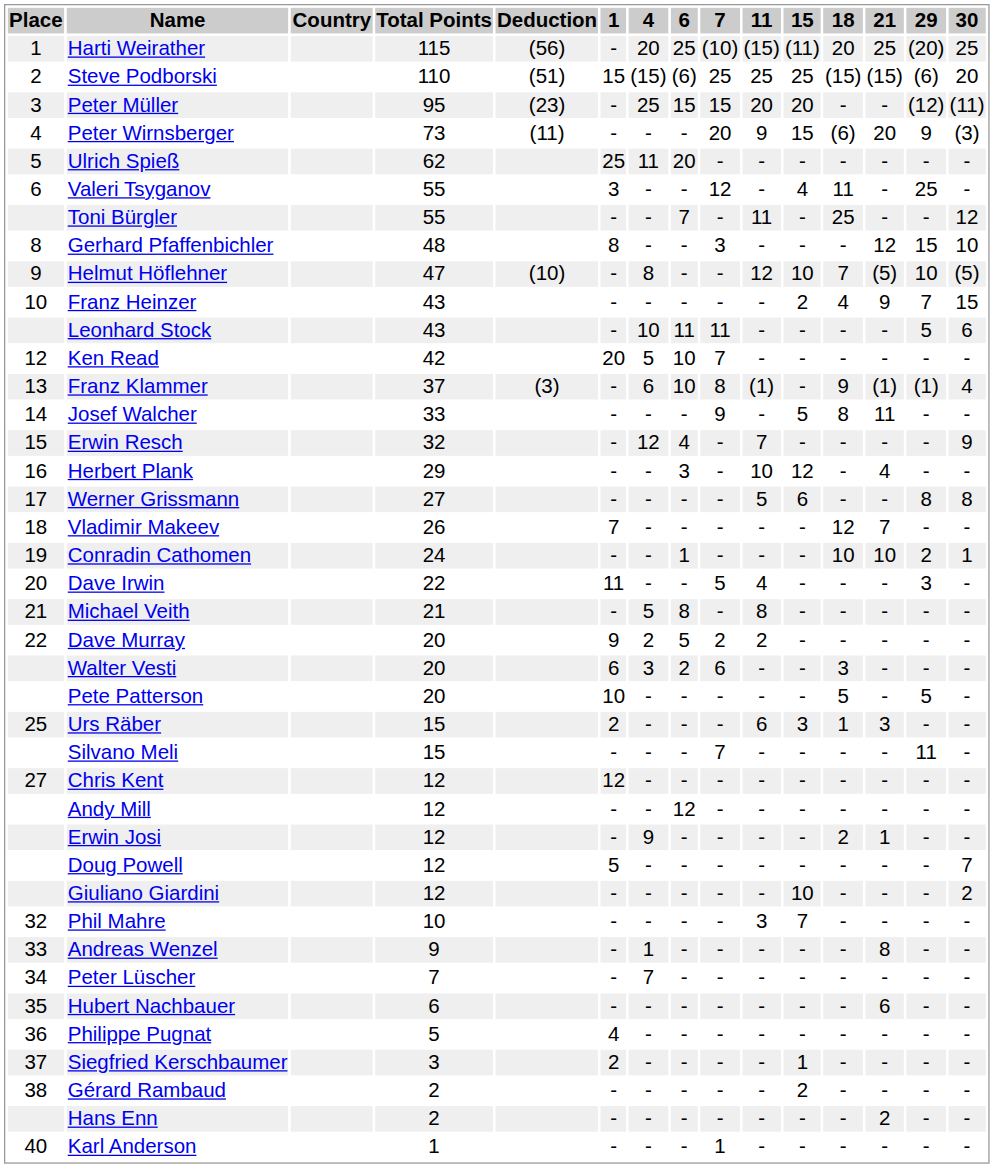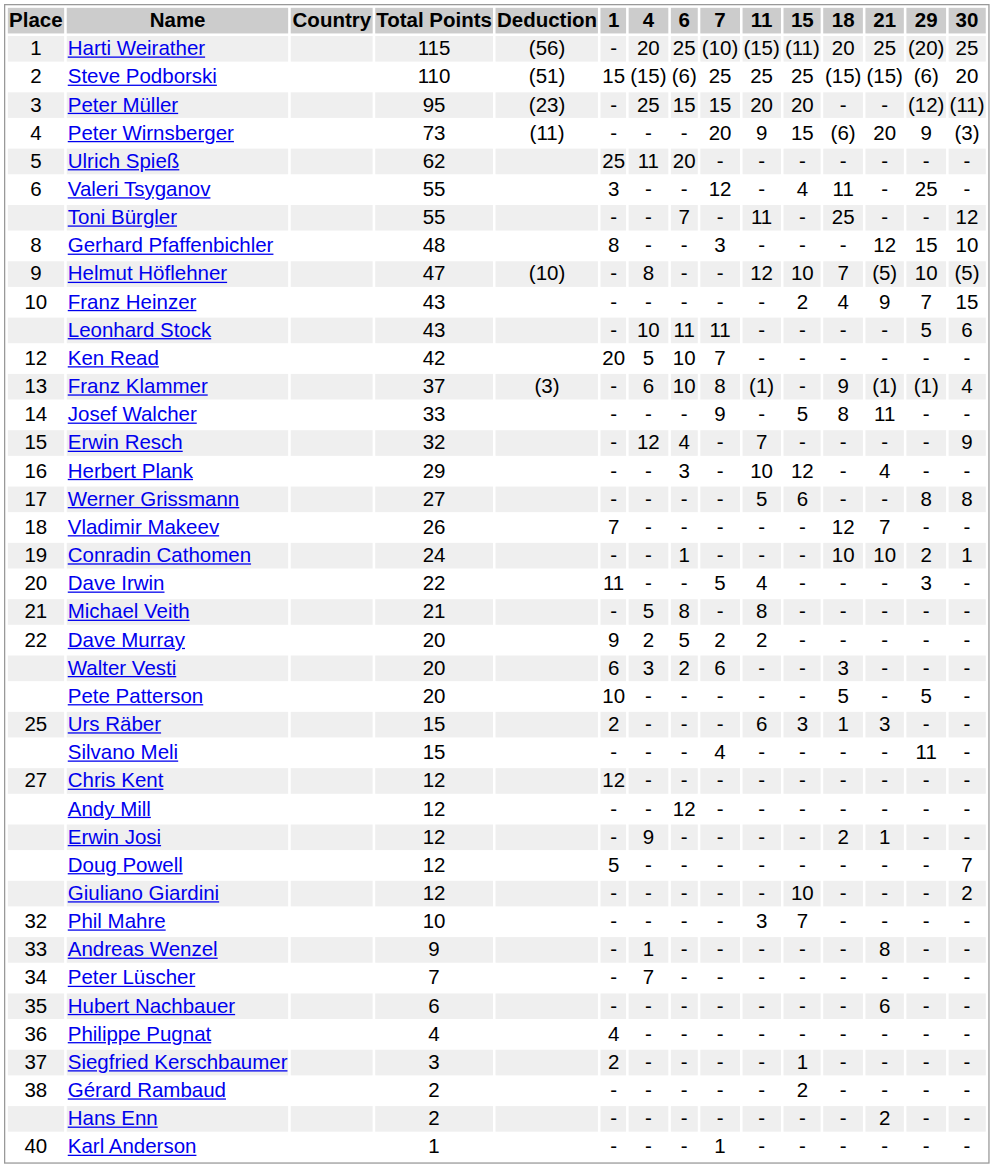 <table border="0" style="border: 1px solid #999; background-color:#FFFFFF; text-align:center">
 <tr align="center" bgcolor="#CCCCCC">
 <th>Place</th>
 <th>Name</th>
 <th>Country</th>
 <th>Total Points</th>
 <th>Deduction</th>
 <th>1</th>
 <th>4</th>
 <th>6</th>
 <th>7</th>
 <th>11</th>
 <th>15</th>
 <th>18</th>
 <th>21</th>
 <th>29</th>
 <th>30</th>
 </tr>
 <tr bgcolor="#EFEFEF">
 <td>1</td>
 <td align="left"><a href='#'>Harti Weirather</a></td>
 <td align="left"></td>
 <td>115</td>
 <td>(56)</td>
 <td>-</td>
 <td>20</td>
 <td>25</td>
 <td>(10)</td>
 <td>(15)</td>
 <td>(11)</td>
 <td>20</td>
 <td>25</td>
 <td>(20)</td>
 <td>25</td>
 </tr>
 <tr>
 <td>2</td>
 <td align="left"><a href='#'>Steve Podborski</a></td>
 <td align="left"></td>
 <td>110</td>
 <td>(51)</td>
 <td>15</td>
 <td>(15)</td>
 <td>(6)</td>
 <td>25</td>
 <td>25</td>
 <td>25</td>
 <td>(15)</td>
 <td>(15)</td>
 <td>(6)</td>
 <td>20</td>
 </tr>
 <tr bgcolor="#EFEFEF">
 <td>3</td>
 <td align="left"><a href='#'>Peter Müller</a></td>
 <td align="left"></td>
 <td>95</td>
 <td>(23)</td>
 <td>-</td>
 <td>25</td>
 <td>15</td>
 <td>15</td>
 <td>20</td>
 <td>20</td>
 <td>-</td>
 <td>-</td>
 <td>(12)</td>
 <td>(11)</td>
 </tr>
 <tr>
 <td>4</td>
 <td align="left"><a href='#'>Peter Wirnsberger</a></td>
 <td align="left"></td>
 <td>73</td>
 <td>(11)</td>
 <td>-</td>
 <td>-</td>
 <td>-</td>
 <td>20</td>
 <td>9</td>
 <td>15</td>
 <td>(6)</td>
 <td>20</td>
 <td>9</td>
 <td>(3)</td>
 </tr>
 <tr bgcolor="#EFEFEF">
 <td>5</td>
 <td align="left"><a href='#'>Ulrich Spieß</a></td>
 <td align="left"></td>
 <td>62</td>
 <td></td>
 <td>25</td>
 <td>11</td>
 <td>20</td>
 <td>-</td>
 <td>-</td>
 <td>-</td>
 <td>-</td>
 <td>-</td>
 <td>-</td>
 <td>-</td>
 </tr>
 <tr>
 <td>6</td>
 <td align="left"><a href='#'>Valeri Tsyganov</a></td>
 <td align="left"></td>
 <td>55</td>
 <td></td>
 <td>3</td>
 <td>-</td>
 <td>-</td>
 <td>12</td>
 <td>-</td>
 <td>4</td>
 <td>11</td>
 <td>-</td>
 <td>25</td>
 <td>-</td>
 </tr>
 <tr bgcolor="#EFEFEF">
 <td></td>
 <td align="left"><a href='#'>Toni Bürgler</a></td>
 <td align="left"></td>
 <td>55</td>
 <td></td>
 <td>-</td>
 <td>-</td>
 <td>7</td>
 <td>-</td>
 <td>11</td>
 <td>-</td>
 <td>25</td>
 <td>-</td>
 <td>-</td>
 <td>12</td>
 </tr>
 <tr>
 <td>8</td>
 <td align="left"><a href='#'>Gerhard Pfaffenbichler</a></td>
 <td align="left"></td>
 <td>48</td>
 <td></td>
 <td>8</td>
 <td>-</td>
 <td>-</td>
 <td>3</td>
 <td>-</td>
 <td>-</td>
 <td>-</td>
 <td>12</td>
 <td>15</td>
 <td>10</td>
 </tr>
 <tr bgcolor="#EFEFEF">
 <td>9</td>
 <td align="left"><a href='#'>Helmut Höflehner</a></td>
 <td align="left"></td>
 <td>47</td>
 <td>(10)</td>
 <td>-</td>
 <td>8</td>
 <td>-</td>
 <td>-</td>
 <td>12</td>
 <td>10</td>
 <td>7</td>
 <td>(5)</td>
 <td>10</td>
 <td>(5)</td>
 </tr>
 <tr>
 <td>10</td>
 <td align="left"><a href='#'>Franz Heinzer</a></td>
 <td align="left"></td>
 <td>43</td>
 <td></td>
 <td>-</td>
 <td>-</td>
 <td>-</td>
 <td>-</td>
 <td>-</td>
 <td>2</td>
 <td>4</td>
 <td>9</td>
 <td>7</td>
 <td>15</td>
 </tr>
 <tr bgcolor="#EFEFEF">
 <td></td>
 <td align="left"><a href='#'>Leonhard Stock</a></td>
 <td align="left"></td>
 <td>43</td>
 <td></td>
 <td>-</td>
 <td>10</td>
 <td>11</td>
 <td>11</td>
 <td>-</td>
 <td>-</td>
 <td>-</td>
 <td>-</td>
 <td>5</td>
 <td>6</td>
 </tr>
 <tr>
 <td>12</td>
 <td align="left"><a href='#'>Ken Read</a></td>
 <td align="left"></td>
 <td>42</td>
 <td></td>
 <td>20</td>
 <td>5</td>
 <td>10</td>
 <td>7</td>
 <td>-</td>
 <td>-</td>
 <td>-</td>
 <td>-</td>
 <td>-</td>
 <td>-</td>
 </tr>
 <tr bgcolor="#EFEFEF">
 <td>13</td>
 <td align="left"><a href='#'>Franz Klammer</a></td>
 <td align="left"></td>
 <td>37</td>
 <td>(3)</td>
 <td>-</td>
 <td>6</td>
 <td>10</td>
 <td>8</td>
 <td>(1)</td>
 <td>-</td>
 <td>9</td>
 <td>(1)</td>
 <td>(1)</td>
 <td>4</td>
 </tr>
 <tr>
 <td>14</td>
 <td align="left"><a href='#'>Josef Walcher</a></td>
 <td align="left"></td>
 <td>33</td>
 <td></td>
 <td>-</td>
 <td>-</td>
 <td>-</td>
 <td>9</td>
 <td>-</td>
 <td>5</td>
 <td>8</td>
 <td>11</td>
 <td>-</td>
 <td>-</td>
 </tr>
 <tr bgcolor="#EFEFEF">
 <td>15</td>
 <td align="left"><a href='#'>Erwin Resch</a></td>
 <td align="left"></td>
 <td>32</td>
 <td></td>
 <td>-</td>
 <td>12</td>
 <td>4</td>
 <td>-</td>
 <td>7</td>
 <td>-</td>
 <td>-</td>
 <td>-</td>
 <td>-</td>
 <td>9</td>
 </tr>
 <tr>
 <td>16</td>
 <td align="left"><a href='#'>Herbert Plank</a></td>
 <td align="left"></td>
 <td>29</td>
 <td></td>
 <td>-</td>
 <td>-</td>
 <td>3</td>
 <td>-</td>
 <td>10</td>
 <td>12</td>
 <td>-</td>
 <td>4</td>
 <td>-</td>
 <td>-</td>
 </tr>
 <tr bgcolor="#EFEFEF">
 <td>17</td>
 <td align="left"><a href='#'>Werner Grissmann</a></td>
 <td align="left"></td>
 <td>27</td>
 <td></td>
 <td>-</td>
 <td>-</td>
 <td>-</td>
 <td>-</td>
 <td>5</td>
 <td>6</td>
 <td>-</td>
 <td>-</td>
 <td>8</td>
 <td>8</td>
 </tr>
 <tr>
 <td>18</td>
 <td align="left"><a href='#'>Vladimir Makeev</a></td>
 <td align="left"></td>
 <td>26</td>
 <td></td>
 <td>7</td>
 <td>-</td>
 <td>-</td>
 <td>-</td>
 <td>-</td>
 <td>-</td>
 <td>12</td>
 <td>7</td>
 <td>-</td>
 <td>-</td>
 </tr>
 <tr bgcolor="#EFEFEF">
 <td>19</td>
 <td align="left"><a href='#'>Conradin Cathomen</a></td>
 <td align="left"></td>
 <td>24</td>
 <td></td>
 <td>-</td>
 <td>-</td>
 <td>1</td>
 <td>-</td>
 <td>-</td>
 <td>-</td>
 <td>10</td>
 <td>10</td>
 <td>2</td>
 <td>1</td>
 </tr>
 <tr>
 <td>20</td>
 <td align="left"><a href='#'>Dave Irwin</a></td>
 <td align="left"></td>
 <td>22</td>
 <td></td>
 <td>11</td>
 <td>-</td>
 <td>-</td>
 <td>5</td>
 <td>4</td>
 <td>-</td>
 <td>-</td>
 <td>-</td>
 <td>3</td>
 <td>-</td>
 </tr>
 <tr bgcolor="#EFEFEF">
 <td>21</td>
 <td align="left"><a href='#'>Michael Veith</a></td>
 <td align="left"></td>
 <td>21</td>
 <td></td>
 <td>-</td>
 <td>5</td>
 <td>8</td>
 <td>-</td>
 <td>8</td>
 <td>-</td>
 <td>-</td>
 <td>-</td>
 <td>-</td>
 <td>-</td>
 </tr>
 <tr>
 <td>22</td>
 <td align="left"><a href='#'>Dave Murray</a></td>
 <td align="left"></td>
 <td>20</td>
 <td></td>
 <td>9</td>
 <td>2</td>
 <td>5</td>
 <td>2</td>
 <td>2</td>
 <td>-</td>
 <td>-</td>
 <td>-</td>
 <td>-</td>
 <td>-</td>
 </tr>
 <tr bgcolor="#EFEFEF">
 <td></td>
 <td align="left"><a href='#'>Walter Vesti</a></td>
 <td align="left"></td>
 <td>20</td>
 <td></td>
 <td>6</td>
 <td>3</td>
 <td>2</td>
 <td>6</td>
 <td>-</td>
 <td>-</td>
 <td>3</td>
 <td>-</td>
 <td>-</td>
 <td>-</td>
 </tr>
 <tr>
 <td></td>
 <td align="left"><a href='#'>Pete Patterson</a></td>
 <td align="left"></td>
 <td>20</td>
 <td></td>
 <td>10</td>
 <td>-</td>
 <td>-</td>
 <td>-</td>
 <td>-</td>
 <td>-</td>
 <td>5</td>
 <td>-</td>
 <td>5</td>
 <td>-</td>
 </tr>
 <tr bgcolor="#EFEFEF">
 <td>25</td>
 <td align="left"><a href='#'>Urs Räber</a></td>
 <td align="left"></td>
 <td>15</td>
 <td></td>
 <td>2</td>
 <td>-</td>
 <td>-</td>
 <td>-</td>
 <td>6</td>
 <td>3</td>
 <td>1</td>
 <td>3</td>
 <td>-</td>
 <td>-</td>
 </tr>
 <tr>
 <td></td>
 <td align="left"><a href='#'>Silvano Meli</a></td>
 <td align="left"></td>
 <td>15</td>
 <td></td>
 <td>-</td>
 <td>-</td>
 <td>-</td>
-<td>7</td>
+<td>4</td>
 <td>-</td>
 <td>-</td>
 <td>-</td>
 <td>-</td>
 <td>11</td>
 <td>-</td>
 </tr>
 <tr bgcolor="#EFEFEF">
 <td>27</td>
 <td align="left"><a href='#'>Chris Kent</a></td>
 <td align="left"></td>
 <td>12</td>
 <td></td>
 <td>12</td>
 <td>-</td>
 <td>-</td>
 <td>-</td>
 <td>-</td>
 <td>-</td>
 <td>-</td>
 <td>-</td>
 <td>-</td>
 <td>-</td>
 </tr>
 <tr>
 <td></td>
 <td align="left"><a href='#'>Andy Mill</a></td>
 <td align="left"></td>
 <td>12</td>
 <td></td>
 <td>-</td>
 <td>-</td>
 <td>12</td>
 <td>-</td>
 <td>-</td>
 <td>-</td>
 <td>-</td>
 <td>-</td>
 <td>-</td>
 <td>-</td>
 </tr>
 <tr bgcolor="#EFEFEF">
 <td></td>
 <td align="left"><a href='#'>Erwin Josi</a></td>
 <td align="left"></td>
 <td>12</td>
 <td></td>
 <td>-</td>
 <td>9</td>
 <td>-</td>
 <td>-</td>
 <td>-</td>
 <td>-</td>
 <td>2</td>
 <td>1</td>
 <td>-</td>
 <td>-</td>
 </tr>
 <tr>
 <td></td>
 <td align="left"><a href='#'>Doug Powell</a></td>
 <td align="left"></td>
 <td>12</td>
 <td></td>
 <td>5</td>
 <td>-</td>
 <td>-</td>
 <td>-</td>
 <td>-</td>
 <td>-</td>
 <td>-</td>
 <td>-</td>
 <td>-</td>
 <td>7</td>
 </tr>
 <tr bgcolor="#EFEFEF">
 <td></td>
 <td align="left"><a href='#'>Giuliano Giardini</a></td>
 <td align="left"></td>
 <td>12</td>
 <td></td>
 <td>-</td>
 <td>-</td>
 <td>-</td>
 <td>-</td>
 <td>-</td>
 <td>10</td>
 <td>-</td>
 <td>-</td>
 <td>-</td>
 <td>2</td>
 </tr>
 <tr>
 <td>32</td>
 <td align="left"><a href='#'>Phil Mahre</a></td>
 <td align="left"></td>
 <td>10</td>
 <td></td>
 <td>-</td>
 <td>-</td>
 <td>-</td>
 <td>-</td>
 <td>3</td>
 <td>7</td>
 <td>-</td>
 <td>-</td>
 <td>-</td>
 <td>-</td>
 </tr>
 <tr bgcolor="#EFEFEF">
 <td>33</td>
 <td align="left"><a href='#'>Andreas Wenzel</a></td>
 <td align="left"></td>
 <td>9</td>
 <td></td>
 <td>-</td>
 <td>1</td>
 <td>-</td>
 <td>-</td>
 <td>-</td>
 <td>-</td>
 <td>-</td>
 <td>8</td>
 <td>-</td>
 <td>-</td>
 </tr>
 <tr>
 <td>34</td>
 <td align="left"><a href='#'>Peter Lüscher</a></td>
 <td align="left"></td>
 <td>7</td>
 <td></td>
 <td>-</td>
 <td>7</td>
 <td>-</td>
 <td>-</td>
 <td>-</td>
 <td>-</td>
 <td>-</td>
 <td>-</td>
 <td>-</td>
 <td>-</td>
 </tr>
 <tr bgcolor="#EFEFEF">
 <td>35</td>
 <td align="left"><a href='#'>Hubert Nachbauer</a></td>
 <td align="left"></td>
 <td>6</td>
 <td></td>
 <td>-</td>
 <td>-</td>
 <td>-</td>
 <td>-</td>
 <td>-</td>
 <td>-</td>
 <td>-</td>
 <td>6</td>
 <td>-</td>
 <td>-</td>
 </tr>
 <tr>
 <td>36</td>
 <td align="left"><a href='#'>Philippe Pugnat</a></td>
 <td align="left"></td>
-<td>5</td>
+<td>4</td>
 <td></td>
 <td>4</td>
 <td>-</td>
 <td>-</td>
 <td>-</td>
 <td>-</td>
 <td>-</td>
 <td>-</td>
 <td>-</td>
 <td>-</td>
 <td>-</td>
 </tr>
 <tr bgcolor="#EFEFEF">
 <td>37</td>
 <td align="left"><a href='#'>Siegfried Kerschbaumer</a></td>
 <td align="left"></td>
 <td>3</td>
 <td></td>
 <td>2</td>
 <td>-</td>
 <td>-</td>
 <td>-</td>
 <td>-</td>
 <td>1</td>
 <td>-</td>
 <td>-</td>
 <td>-</td>
 <td>-</td>
 </tr>
 <tr>
 <td>38</td>
 <td align="left"><a href='#'>Gérard Rambaud</a></td>
 <td align="left"></td>
 <td>2</td>
 <td></td>
 <td>-</td>
 <td>-</td>
 <td>-</td>
 <td>-</td>
 <td>-</td>
 <td>2</td>
 <td>-</td>
 <td>-</td>
 <td>-</td>
 <td>-</td>
 </tr>
 <tr bgcolor="#EFEFEF">
 <td></td>
 <td align="left"><a href='#'>Hans Enn</a></td>
 <td align="left"></td>
 <td>2</td>
 <td></td>
 <td>-</td>
 <td>-</td>
 <td>-</td>
 <td>-</td>
 <td>-</td>
 <td>-</td>
 <td>-</td>
 <td>2</td>
 <td>-</td>
 <td>-</td>
 </tr>
 <tr>
 <td>40</td>
 <td align="left"><a href='#'>Karl Anderson</a></td>
 <td align="left"></td>
 <td>1</td>
 <td></td>
 <td>-</td>
 <td>-</td>
 <td>-</td>
 <td>1</td>
 <td>-</td>
 <td>-</td>
 <td>-</td>
 <td>-</td>
 <td>-</td>
 <td>-</td>
 </tr>
 </table>
